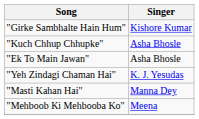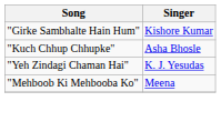 <table class="wikitable">
 <tr>
 <th>Song</th>
 <th>Singer</th>
 </tr>
 <tr>
 <td>"Girke Sambhalte Hain Hum"</td>
 <td><a href='#'>Kishore Kumar</a></td>
 </tr>
 <tr>
 <td>"Kuch Chhup Chhupke"</td>
 <td><a href='#'>Asha Bhosle</a></td>
 </tr>
 <tr>
-<td>"Ek To Main Jawan"</td>
-<td>Asha Bhosle</td>
-</tr>
-<tr>
 <td>"Yeh Zindagi Chaman Hai"</td>
 <td><a href='#'>K. J. Yesudas</a></td>
-</tr>
-<tr>
-<td>"Masti Kahan Hai"</td>
-<td><a href='#'>Manna Dey</a></td>
 </tr>
 <tr>
 <td>"Mehboob Ki Mehbooba Ko"</td>
 <td><a href='#'>Meena</a></td>
 </tr>
 <tr>
 </tr>
 </table>
